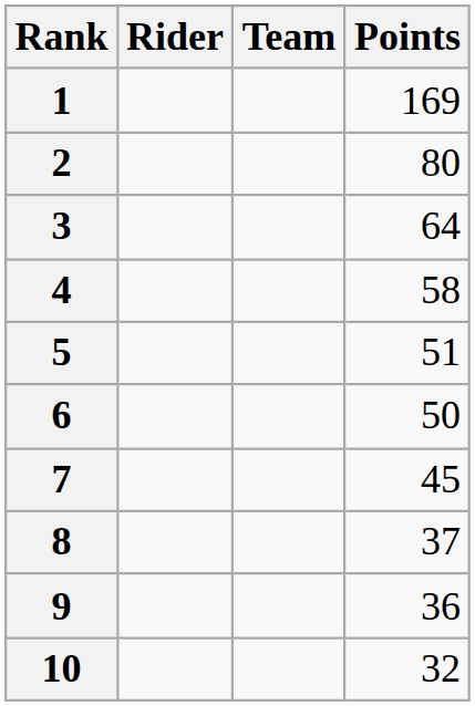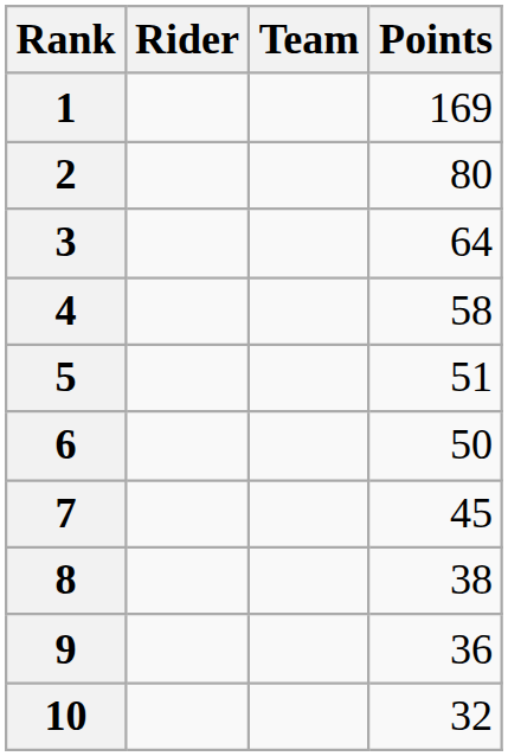 <table class="wikitable">
 <tr>
 <th scope="col">Rank</th>
 <th scope="col">Rider</th>
 <th scope="col">Team</th>
 <th scope="col">Points</th>
 </tr>
 <tr>
 <th scope="row">1</th>
 <td>  </td>
 <td></td>
 <td style="text-align:right;">169</td>
 </tr>
 <tr>
 <th scope="row">2</th>
 <td></td>
 <td></td>
 <td style="text-align:right;">80</td>
 </tr>
 <tr>
 <th scope="row">3</th>
 <td></td>
 <td></td>
 <td style="text-align:right;">64</td>
 </tr>
 <tr>
 <th scope="row">4</th>
 <td></td>
 <td></td>
 <td style="text-align:right;">58</td>
 </tr>
 <tr>
 <th scope="row">5</th>
 <td>  </td>
 <td></td>
 <td style="text-align:right;">51</td>
 </tr>
 <tr>
 <th scope="row">6</th>
 <td></td>
 <td></td>
 <td style="text-align:right;">50</td>
 </tr>
 <tr>
 <th scope="row">7</th>
 <td> </td>
 <td></td>
 <td style="text-align:right;">45</td>
 </tr>
 <tr>
 <th scope="row">8</th>
 <td></td>
 <td></td>
-<td style="text-align:right;">37</td>
+<td style="text-align:right;">38</td>
 </tr>
 <tr>
 <th scope="row">9</th>
 <td></td>
 <td></td>
 <td style="text-align:right;">36</td>
 </tr>
 <tr>
 <th scope="row">10</th>
 <td></td>
 <td></td>
 <td style="text-align:right;">32</td>
 </tr>
 </table>
